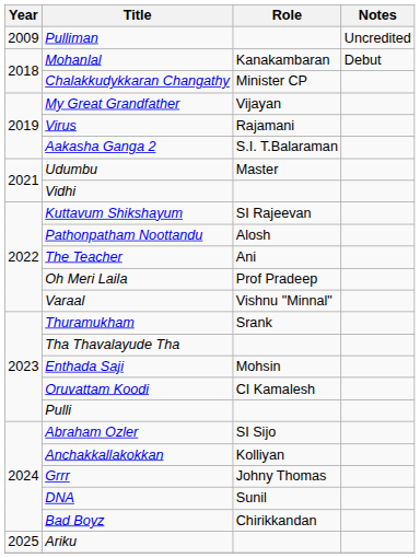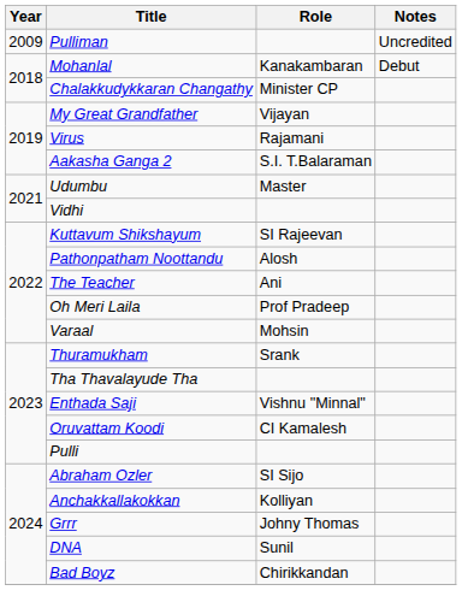 <table class="wikitable sortable">
 <tr>
 <th>Year</th>
 <th>Title</th>
 <th>Role</th>
 <th class="unsortable">Notes</th>
 </tr>
 <tr>
 <td>2009</td>
 <td><em><a href='#'>Pulliman</a></em></td>
 <td></td>
 <td>Uncredited</td>
 </tr>
 <tr>
 <td rowspan=2>2018</td>
 <td><em><a href='#'>Mohanlal</a></em></td>
 <td>Kanakambaran</td>
 <td>Debut</td>
 </tr>
 <tr>
 <td><em><a href='#'>Chalakkudykkaran Changathy</a></em></td>
 <td>Minister CP</td>
 <td></td>
 </tr>
 <tr>
 <td rowspan=3>2019</td>
 <td><em><a href='#'>My Great Grandfather</a></em></td>
 <td>Vijayan</td>
 <td></td>
 </tr>
 <tr>
 <td><em><a href='#'>Virus</a></em></td>
 <td>Rajamani</td>
 <td></td>
 </tr>
 <tr>
 <td><em><a href='#'>Aakasha Ganga 2</a></em></td>
 <td>S.I. T.Balaraman</td>
 <td></td>
 </tr>
 <tr>
 <td rowspan=2>2021</td>
 <td><em>Udumbu</em></td>
 <td>Master</td>
 <td></td>
 </tr>
 <tr>
 <td><em>Vidhi</em></td>
 <td></td>
 <td></td>
 </tr>
 <tr>
 <td rowspan=5>2022</td>
 <td><em><a href='#'>Kuttavum Shikshayum</a></em></td>
 <td>SI Rajeevan</td>
 <td></td>
 </tr>
 <tr>
 <td><em><a href='#'>Pathonpatham Noottandu</a></em></td>
 <td>Alosh</td>
 <td></td>
 </tr>
 <tr>
 <td><em><a href='#'>The Teacher</a></em></td>
 <td>Ani</td>
 <td></td>
 </tr>
 <tr>
 <td><em>Oh Meri Laila</em></td>
 <td>Prof Pradeep</td>
 <td></td>
 </tr>
 <tr>
 <td><em>Varaal</em></td>
-<td>Vishnu "Minnal"</td>
+<td>Mohsin</td>
 <td></td>
 </tr>
 <tr>
 <td rowspan=5>2023</td>
 <td><em><a href='#'>Thuramukham</a></em></td>
 <td>Srank</td>
 <td></td>
 </tr>
 <tr>
 <td><em>Tha Thavalayude Tha</em></td>
 <td></td>
 <td></td>
 </tr>
 <tr>
 <td><em><a href='#'>Enthada Saji</a></em></td>
-<td>Mohsin</td>
+<td>Vishnu "Minnal"</td>
 <td></td>
 </tr>
 <tr>
 <td><em><a href='#'>Oruvattam Koodi</a></em></td>
 <td>CI Kamalesh</td>
 <td></td>
 </tr>
 <tr>
 <td><em>Pulli</em></td>
 <td></td>
 <td></td>
 </tr>
 <tr>
 <td rowspan=5>2024</td>
 <td><em><a href='#'>Abraham Ozler</a></em></td>
 <td>SI Sijo</td>
 <td></td>
 </tr>
 <tr>
 <td><em><a href='#'>Anchakkallakokkan</a></em></td>
 <td>Kolliyan</td>
 <td></td>
 </tr>
 <tr>
 <td><em><a href='#'>Grrr</a></em></td>
 <td>Johny Thomas</td>
 <td></td>
 </tr>
 <tr>
 <td><em><a href='#'>DNA</a></em></td>
 <td>Sunil</td>
 <td></td>
 </tr>
 <tr>
 <td><em><a href='#'>Bad Boyz</a></em></td>
 <td>Chirikkandan</td>
 <td></td>
 </tr>
 <tr>
-<td>2025</td>
-<td><em>Ariku</em></td>
-<td></td>
-<td></td>
-</tr>
-<tr>
 </tr>
 </table>
